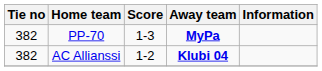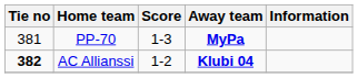 <table class="wikitable" style="text-align:center">
 <tr>
 <th style= width="40px">Tie no</th>
 <th style= width="150px">Home team</th>
 <th style= width="60px">Score</th>
 <th style= width="150px">Away team</th>
 <th style= width="30px">Information</th>
 </tr>
 <tr>
-<td>382</td>
+<td>381</td>
 <td><a href='#'>PP-70</a></td>
 <td>1-3</td>
 <td><strong><a href='#'>MyPa</a></strong></td>
 <td></td>
 </tr>
 <tr>
-<td>382</td>
+<td><strong>382</strong></td>
 <td><a href='#'>AC Allianssi</a></td>
 <td>1-2</td>
 <td><strong><a href='#'>Klubi 04</a></strong></td>
 <td></td>
 </tr>
 <tr>
 </tr>
 </table>
